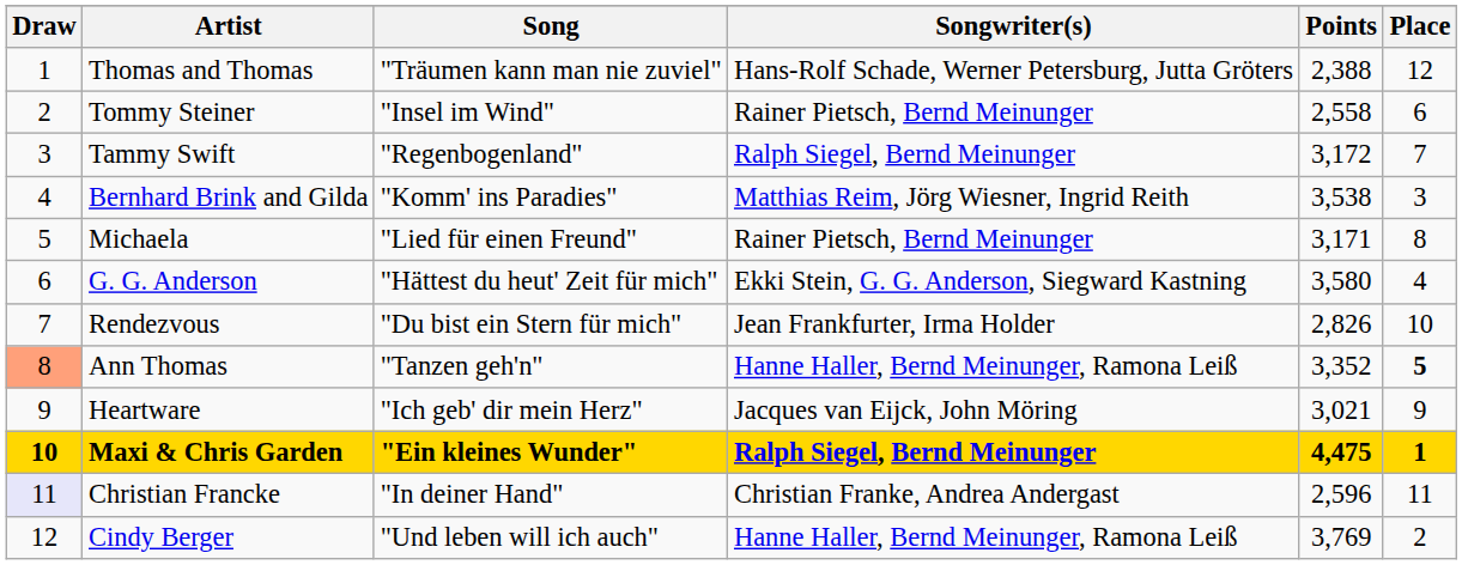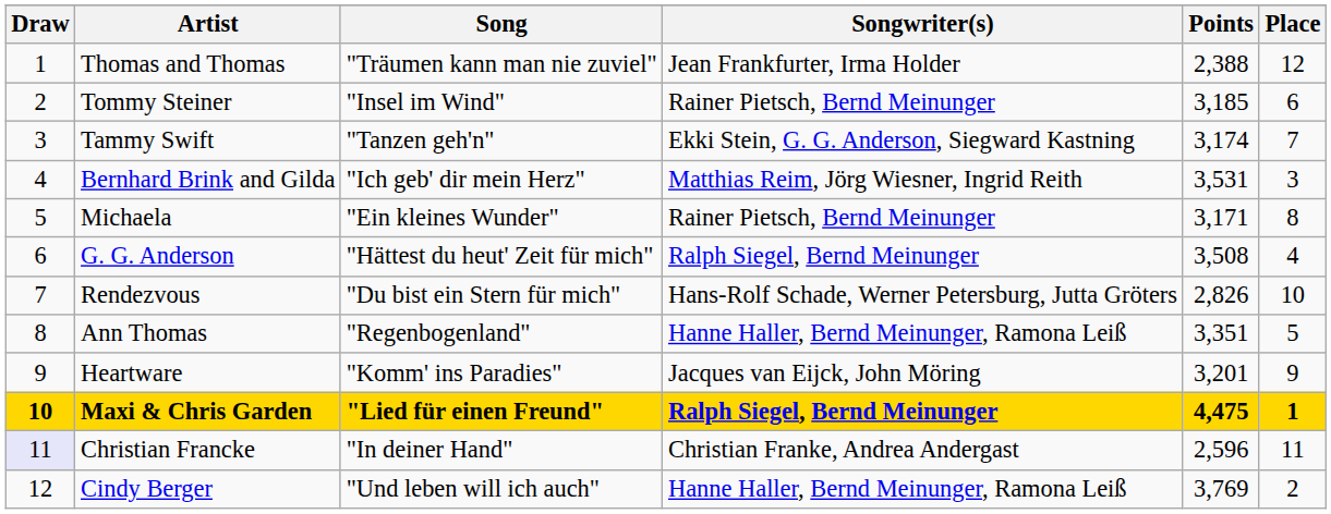 <table class="sortable wikitable" style="margin: 1em auto 1em auto; text-align:center">
 <tr>
 </tr>
 <tr>
 <th>Draw</th>
 <th>Artist</th>
 <th>Song</th>
 <th>Songwriter(s)</th>
 <th>Points</th>
 <th>Place</th>
 </tr>
 <tr>
 <td>1</td>
 <td align="left">Thomas and Thomas</td>
 <td align="left">"Träumen kann man nie zuviel"</td>
-<td align="left">Hans-Rolf Schade, Werner Petersburg, Jutta Gröters</td>
+<td align="left">Jean Frankfurter, Irma Holder</td>
 <td>2,388</td>
 <td>12</td>
 </tr>
 <tr>
 <td>2</td>
 <td align="left">Tommy Steiner</td>
 <td align="left">"Insel im Wind"</td>
 <td align="left">Rainer Pietsch, <a href='#'>Bernd Meinunger</a></td>
-<td>2,558</td>
+<td>3,185</td>
 <td>6</td>
 </tr>
 <tr>
 <td>3</td>
 <td align="left">Tammy Swift</td>
-<td align="left">"Regenbogenland"</td>
-<td align="left"><a href='#'>Ralph Siegel</a>, <a href='#'>Bernd Meinunger</a></td>
-<td>3,172</td>
+<td align="left">"Tanzen geh'n"</td>
+<td align="left">Ekki Stein, <a href='#'>G. G. Anderson</a>, Siegward Kastning</td>
+<td>3,174</td>
 <td>7</td>
 </tr>
 <tr>
 <td>4</td>
 <td align="left"><a href='#'>Bernhard Brink</a> and Gilda</td>
-<td align="left">"Komm' ins Paradies"</td>
+<td align="left">"Ich geb' dir mein Herz"</td>
 <td align="left"><a href='#'>Matthias Reim</a>, Jörg Wiesner, Ingrid Reith</td>
-<td>3,538</td>
+<td>3,531</td>
 <td>3</td>
 </tr>
 <tr>
 <td>5</td>
 <td align="left">Michaela</td>
-<td align="left">"Lied für einen Freund"</td>
+<td align="left">"Ein kleines Wunder"</td>
 <td align="left">Rainer Pietsch, <a href='#'>Bernd Meinunger</a></td>
 <td>3,171</td>
 <td>8</td>
 </tr>
 <tr>
 <td>6</td>
 <td align="left"><a href='#'>G. G. Anderson</a></td>
 <td align="left">"Hättest du heut' Zeit für mich"</td>
-<td align="left">Ekki Stein, <a href='#'>G. G. Anderson</a>, Siegward Kastning</td>
-<td>3,580</td>
+<td align="left"><a href='#'>Ralph Siegel</a>, <a href='#'>Bernd Meinunger</a></td>
+<td>3,508</td>
 <td>4</td>
 </tr>
 <tr>
 <td>7</td>
 <td align="left">Rendezvous</td>
 <td align="left">"Du bist ein Stern für mich"</td>
-<td align="left">Jean Frankfurter, Irma Holder</td>
+<td align="left">Hans-Rolf Schade, Werner Petersburg, Jutta Gröters</td>
 <td>2,826</td>
 <td>10</td>
 </tr>
 <tr>
-<td style="background: lightsalmon;">8</td>
+<td>8</td>
 <td align="left">Ann Thomas</td>
-<td align="left">"Tanzen geh'n"</td>
+<td align="left">"Regenbogenland"</td>
 <td align="left"><a href='#'>Hanne Haller</a>, <a href='#'>Bernd Meinunger</a>, Ramona Leiß</td>
-<td>3,352</td>
-<td><strong>5</strong></td>
+<td>3,351</td>
+<td>5</td>
 </tr>
 <tr>
 <td>9</td>
 <td align="left">Heartware</td>
-<td align="left">"Ich geb' dir mein Herz"</td>
+<td align="left">"Komm' ins Paradies"</td>
 <td align="left">Jacques van Eijck, John Möring</td>
-<td>3,021</td>
+<td>3,201</td>
 <td>9</td>
 </tr>
 <tr style="font-weight:bold; background:gold;">
 <td>10</td>
 <td align="left">Maxi & Chris Garden</td>
-<td align="left">"Ein kleines Wunder"</td>
+<td align="left">"Lied für einen Freund"</td>
 <td align="left"><a href='#'>Ralph Siegel</a>, <a href='#'>Bernd Meinunger</a></td>
 <td>4,475</td>
 <td>1</td>
 </tr>
 <tr>
 <td style="background: lavender;">11</td>
 <td align="left">Christian Francke</td>
 <td align="left">"In deiner Hand"</td>
 <td align="left">Christian Franke, Andrea Andergast</td>
 <td>2,596</td>
 <td>11</td>
 </tr>
 <tr>
 <td>12</td>
 <td align="left"><a href='#'>Cindy Berger</a></td>
 <td align="left">"Und leben will ich auch"</td>
 <td align="left"><a href='#'>Hanne Haller</a>, <a href='#'>Bernd Meinunger</a>, Ramona Leiß</td>
 <td>3,769</td>
 <td>2</td>
 </tr>
 </table>
